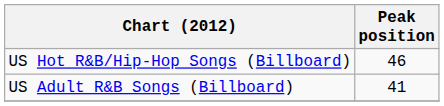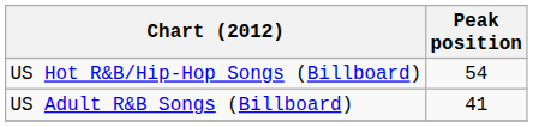 <table class="wikitable sortable">
 <tr>
 <th>Chart (2012)</th>
 <th>Peak<br>position</th>
 </tr>
 <tr>
 <td>US <a href='#'>Hot R&B/Hip-Hop Songs</a> (<a href='#'>Billboard</a>)</td>
-<td align="center">46</td>
+<td align="center">54</td>
 </tr>
 <tr>
 <td>US <a href='#'>Adult R&B Songs</a> (<a href='#'>Billboard</a>)</td>
 <td align="center">41</td>
 </tr>
 <tr>
 </tr>
 </table>
